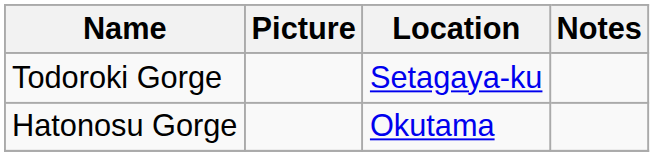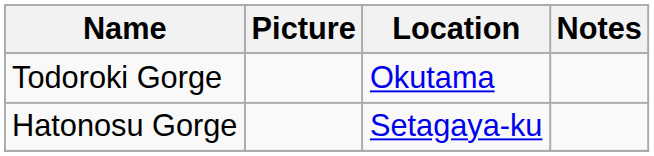 <table class="wikitable">
 <tr>
 <th>Name</th>
 <th>Picture</th>
 <th>Location</th>
 <th>Notes</th>
 </tr>
 <tr>
 <td>Todoroki Gorge</td>
 <td></td>
-<td><a href='#'>Setagaya-ku</a></td>
+<td><a href='#'>Okutama</a></td>
 <td></td>
 </tr>
 <tr>
 <td>Hatonosu Gorge</td>
 <td></td>
-<td><a href='#'>Okutama</a></td>
+<td><a href='#'>Setagaya-ku</a></td>
 <td></td>
 </tr>
 <tr>
 </tr>
 </table>
